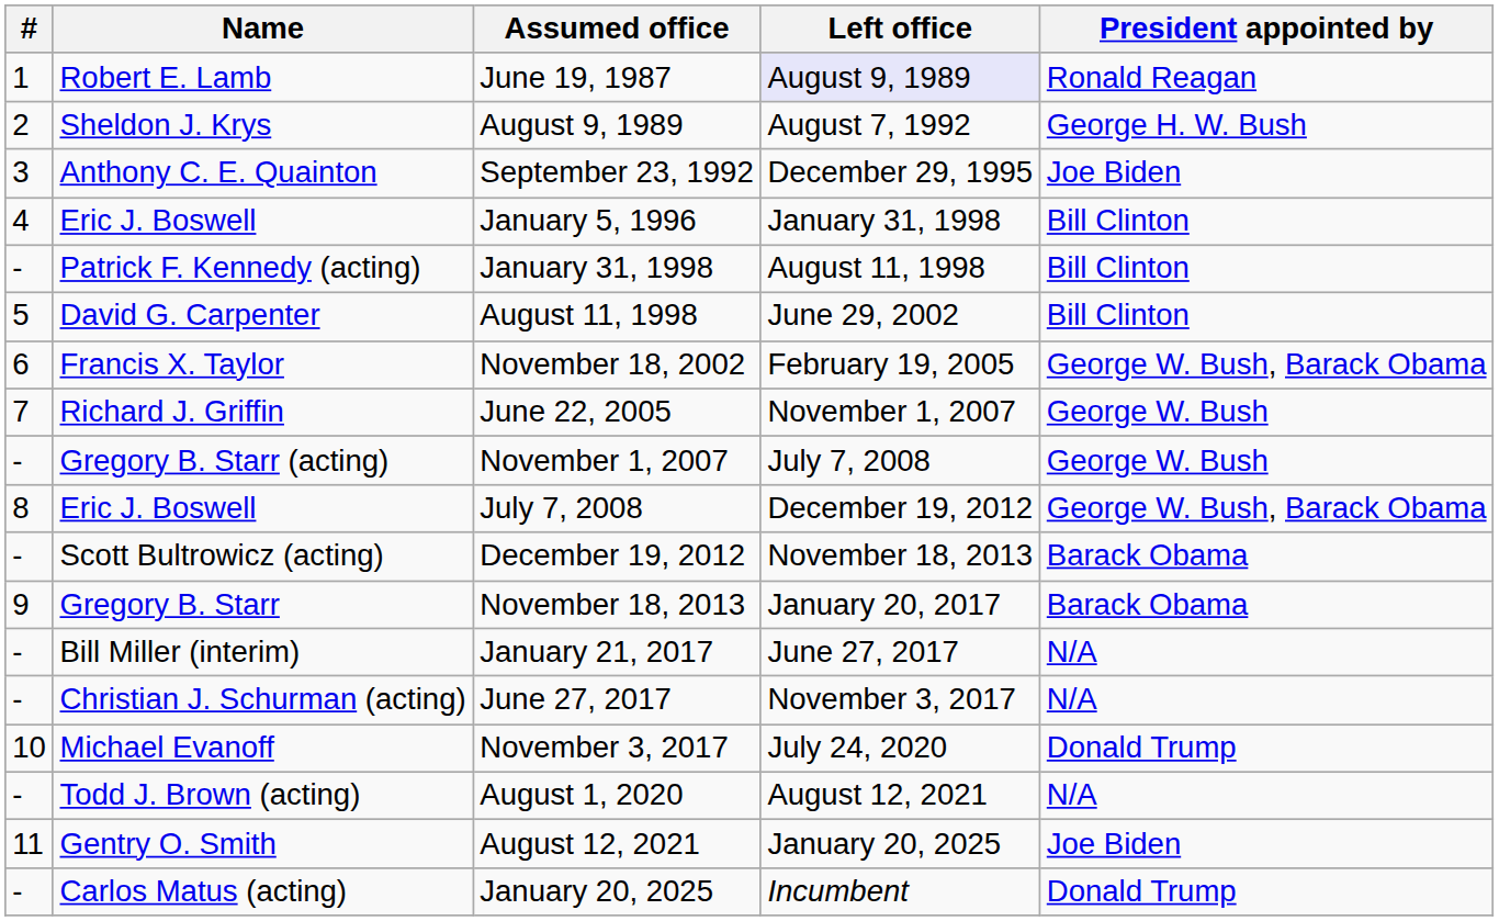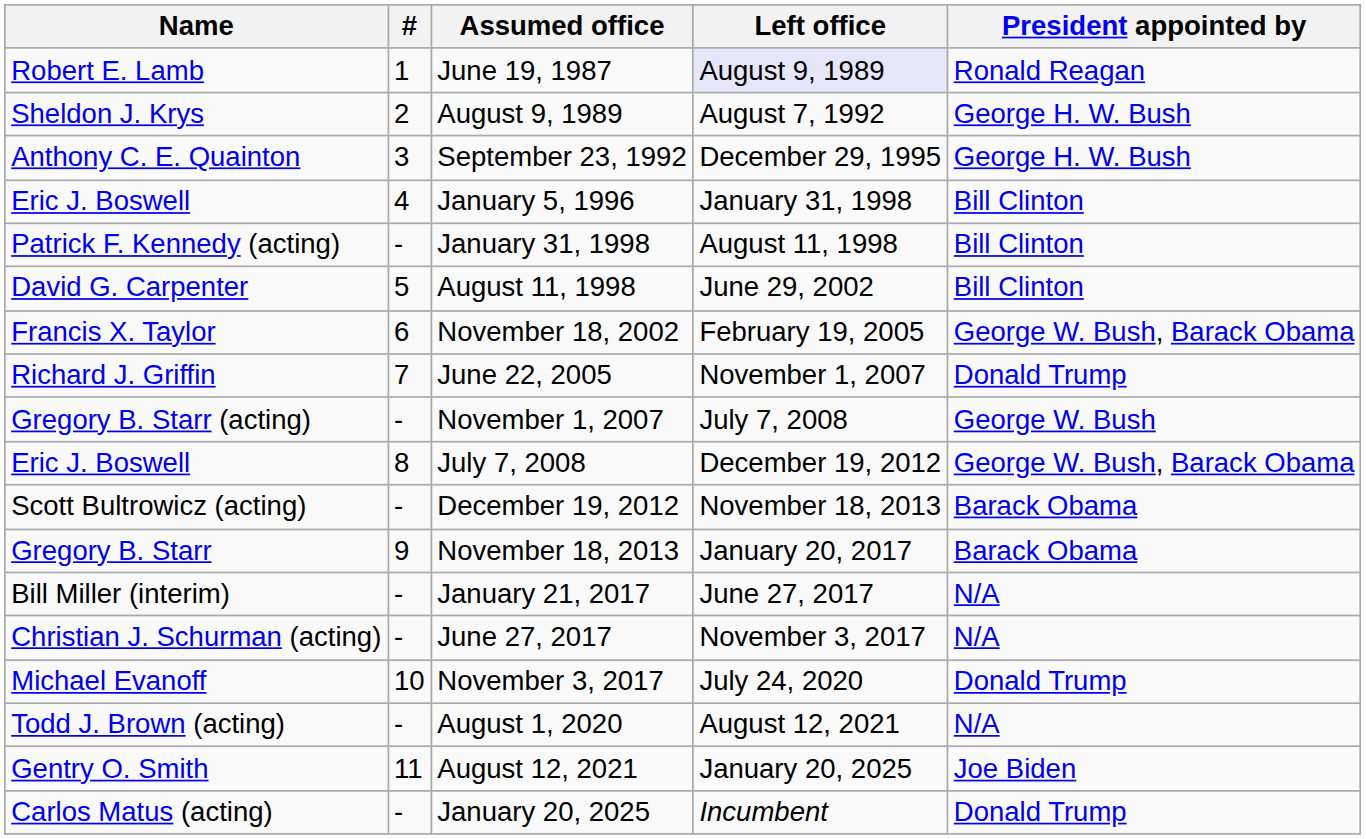 <table class="wikitable">
 <tr>
+<th>Name</th>
 <th>#</th>
-<th>Name</th>
 <th>Assumed office</th>
 <th>Left office</th>
 <th><a href='#'>President</a> appointed by</th>
 </tr>
 <tr>
+<td><a href='#'>Robert E. Lamb</a></td>
 <td>1</td>
-<td><a href='#'>Robert E. Lamb</a></td>
 <td>June 19, 1987</td>
 <td style="background: lavender;">August 9, 1989</td>
 <td><a href='#'>Ronald Reagan</a></td>
 </tr>
 <tr>
+<td><a href='#'>Sheldon J. Krys</a></td>
 <td>2</td>
-<td><a href='#'>Sheldon J. Krys</a></td>
 <td>August 9, 1989</td>
 <td>August 7, 1992</td>
 <td><a href='#'>George H. W. Bush</a></td>
 </tr>
 <tr>
+<td><a href='#'>Anthony C. E. Quainton</a></td>
 <td>3</td>
-<td><a href='#'>Anthony C. E. Quainton</a></td>
 <td>September 23, 1992</td>
 <td>December 29, 1995</td>
-<td><a href='#'>Joe Biden</a></td>
+<td><a href='#'>George H. W. Bush</a></td>
 </tr>
 <tr>
+<td><a href='#'>Eric J. Boswell</a></td>
 <td>4</td>
-<td><a href='#'>Eric J. Boswell</a></td>
 <td>January 5, 1996</td>
 <td>January 31, 1998</td>
 <td><a href='#'>Bill Clinton</a></td>
 </tr>
 <tr>
+<td><a href='#'>Patrick F. Kennedy</a> (acting)</td>
 <td>-</td>
-<td><a href='#'>Patrick F. Kennedy</a> (acting)</td>
 <td>January 31, 1998</td>
 <td>August 11, 1998</td>
 <td><a href='#'>Bill Clinton</a></td>
 </tr>
 <tr>
+<td><a href='#'>David G. Carpenter</a></td>
 <td>5</td>
-<td><a href='#'>David G. Carpenter</a></td>
 <td>August 11, 1998</td>
 <td>June 29, 2002</td>
 <td><a href='#'>Bill Clinton</a></td>
 </tr>
 <tr>
+<td><a href='#'>Francis X. Taylor</a></td>
 <td>6</td>
-<td><a href='#'>Francis X. Taylor</a></td>
 <td>November 18, 2002</td>
 <td>February 19, 2005</td>
 <td><a href='#'>George W. Bush</a>, <a href='#'>Barack Obama</a></td>
 </tr>
 <tr>
+<td><a href='#'>Richard J. Griffin</a></td>
 <td>7</td>
-<td><a href='#'>Richard J. Griffin</a></td>
 <td>June 22, 2005</td>
 <td>November 1, 2007</td>
-<td><a href='#'>George W. Bush</a></td>
+<td><a href='#'>Donald Trump</a></td>
 </tr>
 <tr>
+<td><a href='#'>Gregory B. Starr</a> (acting)</td>
 <td>-</td>
-<td><a href='#'>Gregory B. Starr</a> (acting)</td>
 <td>November 1, 2007</td>
 <td>July 7, 2008</td>
 <td><a href='#'>George W. Bush</a></td>
 </tr>
 <tr>
+<td><a href='#'>Eric J. Boswell</a></td>
 <td>8</td>
-<td><a href='#'>Eric J. Boswell</a></td>
 <td>July 7, 2008</td>
 <td>December 19, 2012</td>
 <td><a href='#'>George W. Bush</a>, <a href='#'>Barack Obama</a></td>
 </tr>
 <tr>
+<td>Scott Bultrowicz (acting)</td>
 <td>-</td>
-<td>Scott Bultrowicz (acting)</td>
 <td>December 19, 2012</td>
 <td>November 18, 2013</td>
 <td><a href='#'>Barack Obama</a></td>
 </tr>
 <tr>
+<td><a href='#'>Gregory B. Starr</a></td>
 <td>9</td>
-<td><a href='#'>Gregory B. Starr</a></td>
 <td>November 18, 2013</td>
 <td>January 20, 2017</td>
 <td><a href='#'>Barack Obama</a></td>
 </tr>
 <tr>
+<td>Bill Miller (interim)</td>
 <td>-</td>
-<td>Bill Miller (interim)</td>
 <td>January 21, 2017</td>
 <td>June 27, 2017</td>
 <td><a href='#'>N/A</a></td>
 </tr>
 <tr>
+<td><a href='#'>Christian J. Schurman</a> (acting)</td>
 <td>-</td>
-<td><a href='#'>Christian J. Schurman</a> (acting)</td>
 <td>June 27, 2017</td>
 <td>November 3, 2017</td>
 <td><a href='#'>N/A</a></td>
 </tr>
 <tr>
+<td><a href='#'>Michael Evanoff</a></td>
 <td>10</td>
-<td><a href='#'>Michael Evanoff</a></td>
 <td>November 3, 2017</td>
 <td>July 24, 2020</td>
 <td><a href='#'>Donald Trump</a></td>
 </tr>
 <tr>
+<td><a href='#'>Todd J. Brown</a> (acting)</td>
 <td>-</td>
-<td><a href='#'>Todd J. Brown</a> (acting)</td>
 <td>August 1, 2020</td>
 <td>August 12, 2021</td>
 <td><a href='#'>N/A</a></td>
 </tr>
 <tr>
+<td><a href='#'>Gentry O. Smith</a></td>
 <td>11</td>
-<td><a href='#'>Gentry O. Smith</a></td>
 <td>August 12, 2021</td>
 <td>January 20, 2025</td>
 <td><a href='#'>Joe Biden</a></td>
 </tr>
 <tr>
+<td><a href='#'>Carlos Matus</a> (acting)</td>
 <td>-</td>
-<td><a href='#'>Carlos Matus</a> (acting)</td>
 <td>January 20, 2025</td>
 <td><em>Incumbent</em></td>
 <td><a href='#'>Donald Trump</a></td>
 </tr>
 </table>
